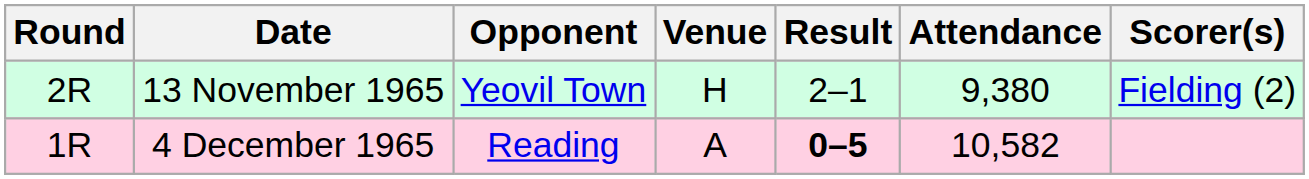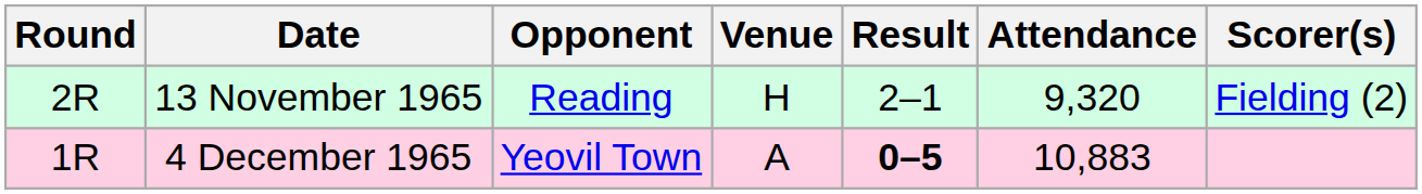 <table style="text-align:center;" class="wikitable sortable">
 <tr>
 <th>Round</th>
 <th>Date</th>
 <th>Opponent</th>
 <th>Venue</th>
 <th>Result</th>
 <th>Attendance</th>
 <th>Scorer(s)</th>
 </tr>
 <tr style="background:#d0ffe3;">
 <td>2R</td>
 <td>13 November 1965</td>
-<td><a href='#'>Yeovil Town</a></td>
+<td><a href='#'>Reading</a></td>
 <td>H</td>
 <td>2–1</td>
-<td>9,380</td>
+<td>9,320</td>
 <td><a href='#'>Fielding</a> (2)</td>
 </tr>
 <tr style="background:#ffd0e3;">
 <td>1R</td>
 <td>4 December 1965</td>
-<td><a href='#'>Reading</a></td>
+<td><a href='#'>Yeovil Town</a></td>
 <td>A</td>
 <td><strong>0–5</strong></td>
-<td>10,582</td>
+<td>10,883</td>
 <td></td>
 </tr>
 </table>
